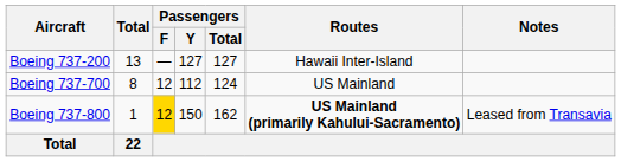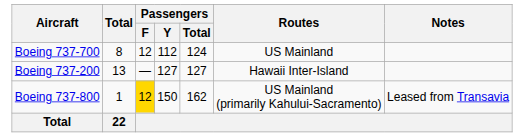 <table class="wikitable" style="margin:0.5em auto; text-align:center">
 <tr>
 <th rowspan=2>Aircraft</th>
 <th rowspan=2>Total</th>
 <th colspan=3>Passengers</th>
 <th rowspan=2>Routes</th>
 <th rowspan=2>Notes</th>
 </tr>
 <tr>
 <th><abbr>F</abbr></th>
 <th><abbr>Y</abbr></th>
 <th>Total</th>
 </tr>
 <tr>
+<td><a href='#'>Boeing 737-700</a></td>
+<td>8</td>
+<td>12</td>
+<td>112</td>
+<td>124</td>
+<td>US Mainland</td>
+<td></td>
+</tr>
+<tr>
 <td><a href='#'>Boeing 737-200</a></td>
 <td>13</td>
 <td>—</td>
 <td>127</td>
 <td>127</td>
 <td>Hawaii Inter-Island</td>
 <td></td>
 </tr>
 <tr>
-<td><a href='#'>Boeing 737-700</a></td>
-<td>8</td>
-<td>12</td>
-<td>112</td>
-<td>124</td>
-<td>US Mainland</td>
-<td></td>
-</tr>
-<tr>
 <td><a href='#'>Boeing 737-800</a></td>
 <td>1</td>
 <td style="background: gold;">12</td>
 <td>150</td>
 <td>162</td>
-<td><strong>US Mainland<br>(primarily Kahului-Sacramento)</strong></td>
+<td>US Mainland<br>(primarily Kahului-Sacramento)</td>
 <td>Leased from <a href='#'>Transavia</a></td>
 </tr>
 <tr>
 <th>Total</th>
 <th>22</th>
 <th colspan=5></th>
 </tr>
 </table>
